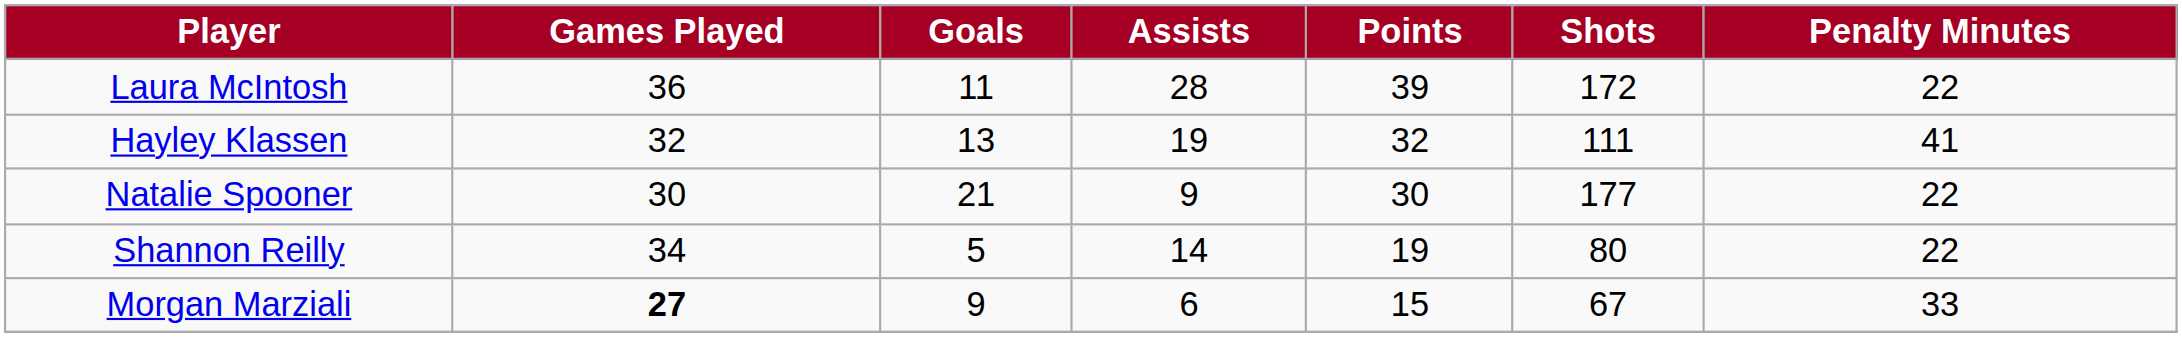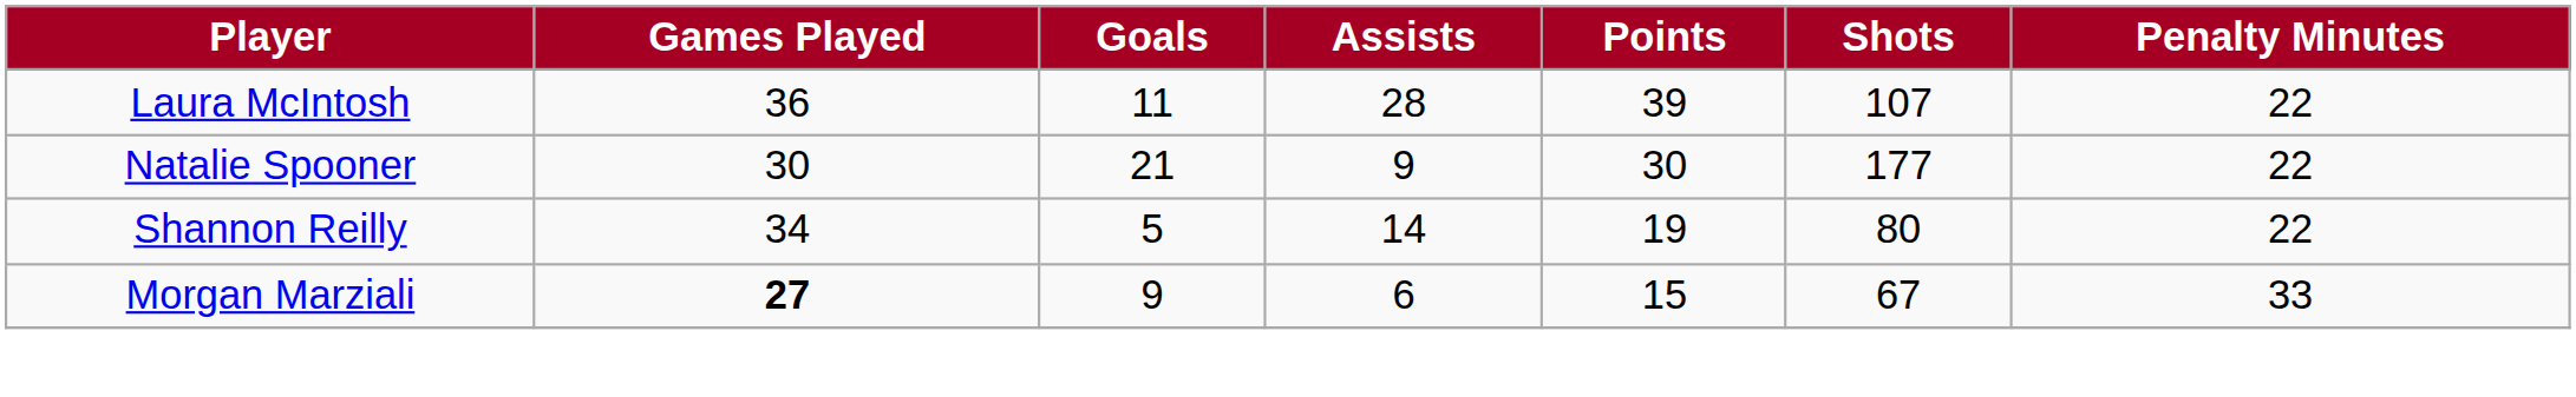 <table class="wikitable" width="80%">
 <tr align="center"  style="background:#A50024;color:white;">
 <td><strong>Player</strong></td>
 <td><strong>Games Played</strong></td>
 <td><strong>Goals</strong></td>
 <td><strong>Assists</strong></td>
 <td><strong>Points</strong></td>
 <td><strong>Shots</strong></td>
 <td><strong>Penalty Minutes</strong></td>
 </tr>
 <tr align="center" bgcolor="">
 <td><a href='#'>Laura McIntosh</a></td>
 <td>36</td>
 <td>11</td>
 <td>28</td>
 <td>39</td>
-<td>172</td>
+<td>107</td>
 <td>22</td>
-</tr>
-<tr align="center" bgcolor="">
-<td><a href='#'>Hayley Klassen</a></td>
-<td>32</td>
-<td>13</td>
-<td>19</td>
-<td>32</td>
-<td>111</td>
-<td>41</td>
 </tr>
 <tr align="center" bgcolor="">
 <td><a href='#'>Natalie Spooner</a></td>
 <td>30</td>
 <td>21</td>
 <td>9</td>
 <td>30</td>
 <td>177</td>
 <td>22</td>
 </tr>
 <tr align="center" bgcolor="">
 <td><a href='#'>Shannon Reilly</a></td>
 <td>34</td>
 <td>5</td>
 <td>14</td>
 <td>19</td>
 <td>80</td>
 <td>22</td>
 </tr>
 <tr align="center" bgcolor="">
 <td><a href='#'>Morgan Marziali</a></td>
 <td><strong>27</strong></td>
 <td>9</td>
 <td>6</td>
 <td>15</td>
 <td>67</td>
 <td>33</td>
 </tr>
 <tr align="center" bgcolor="">
 </tr>
 </table>
